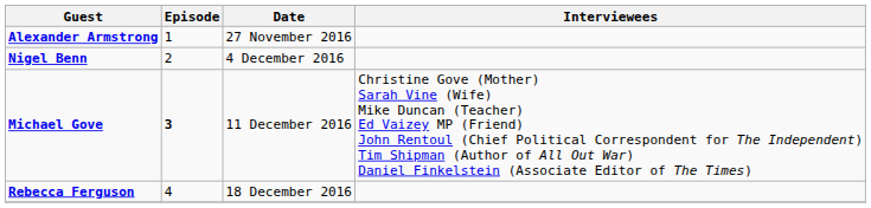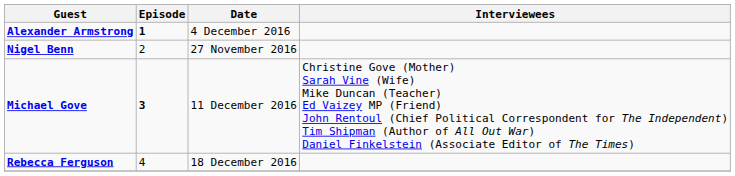 <table class="wikitable">
 <tr>
 <th>Guest</th>
 <th>Episode</th>
 <th>Date</th>
 <th>Interviewees</th>
 </tr>
 <tr>
 <td><strong><a href='#'>Alexander Armstrong</a></strong></td>
-<td>1</td>
-<td>27 November 2016</td>
+<td><strong>1</strong></td>
+<td>4 December 2016</td>
 <td></td>
 </tr>
 <tr>
 <td><strong><a href='#'>Nigel Benn</a></strong></td>
 <td>2</td>
-<td>4 December 2016</td>
+<td>27 November 2016</td>
 <td></td>
 </tr>
 <tr>
 <td><strong><a href='#'>Michael Gove</a></strong></td>
 <td><strong>3</strong></td>
 <td>11 December 2016</td>
 <td>Christine Gove (Mother)<br><a href='#'>Sarah Vine</a> (Wife)<br>Mike Duncan (Teacher)<br><a href='#'>Ed Vaizey</a> MP (Friend)<br><a href='#'>John Rentoul</a> (Chief Political Correspondent for <em>The Independent</em>)<br><a href='#'>Tim Shipman</a> (Author of <em>All Out War</em>)<br><a href='#'>Daniel Finkelstein</a> (Associate Editor of <em>The Times</em>)</td>
 </tr>
 <tr>
 <td><strong><a href='#'>Rebecca Ferguson</a></strong></td>
 <td>4</td>
 <td>18 December 2016</td>
 <td></td>
 </tr>
 <tr>
 </tr>
 </table>
